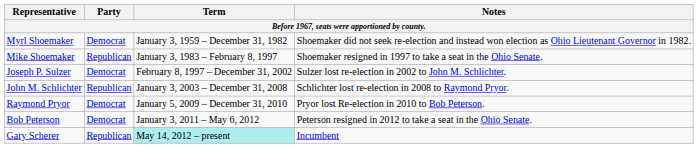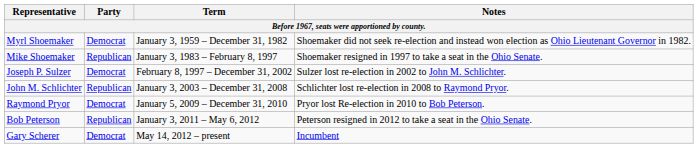 <table class=wikitable>
 <tr valign=bottom>
 <th>Representative</th>
 <th>Party</th>
 <th>Term</th>
 <th>Notes</th>
 </tr>
 <tr>
 <th colspan=5 style="font-size: 80%;"><em>Before 1967, seats were apportioned by county.</em></th>
 </tr>
 <tr>
 <td><a href='#'>Myrl Shoemaker</a></td>
 <td><a href='#'>Democrat</a></td>
 <td>January 3, 1959 – December 31, 1982</td>
 <td>Shoemaker did not seek re-election and instead won election as <a href='#'>Ohio Lieutenant Governor</a> in 1982.</td>
 </tr>
 <tr>
 <td><a href='#'>Mike Shoemaker</a></td>
 <td><a href='#'>Republican</a></td>
 <td>January 3, 1983 – February 8, 1997</td>
 <td>Shoemaker resigned in 1997 to take a seat in the <a href='#'>Ohio Senate</a>.</td>
 </tr>
 <tr>
 <td><a href='#'>Joseph P. Sulzer</a></td>
 <td><a href='#'>Democrat</a></td>
 <td>February 8, 1997 – December 31, 2002</td>
 <td>Sulzer lost re-election in 2002 to <a href='#'>John M. Schlichter</a>.</td>
 </tr>
 <tr>
 <td><a href='#'>John M. Schlichter</a></td>
 <td><a href='#'>Republican</a></td>
 <td>January 3, 2003 – December 31, 2008</td>
 <td>Schlichter lost re-election in 2008 to <a href='#'>Raymond Pryor</a>.</td>
 </tr>
 <tr>
 <td><a href='#'>Raymond Pryor</a></td>
 <td><a href='#'>Democrat</a></td>
 <td>January 5, 2009 – December 31, 2010</td>
 <td>Pryor lost Re-election in 2010 to <a href='#'>Bob Peterson</a>.</td>
 </tr>
 <tr>
 <td><a href='#'>Bob Peterson</a></td>
-<td><a href='#'>Democrat</a></td>
+<td><a href='#'>Republican</a></td>
 <td>January 3, 2011 – May 6, 2012</td>
 <td>Peterson resigned in 2012 to take a seat in the <a href='#'>Ohio Senate</a>.</td>
 </tr>
 <tr>
 <td><a href='#'>Gary Scherer</a></td>
-<td><a href='#'>Republican</a></td>
-<td style="background: paleturquoise;">May 14, 2012 – present</td>
+<td><a href='#'>Democrat</a></td>
+<td>May 14, 2012 – present</td>
 <td><a href='#'>Incumbent</a></td>
 </tr>
 </table>
